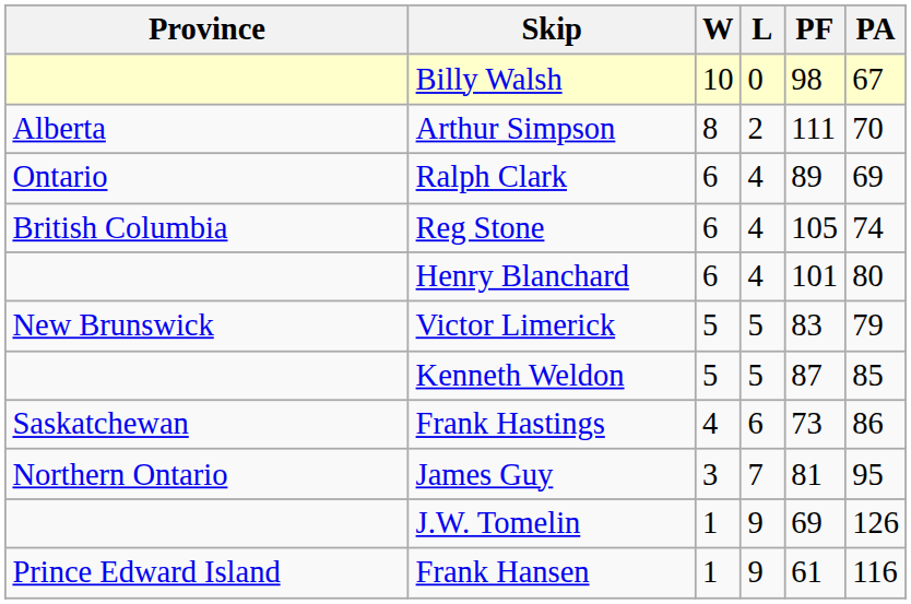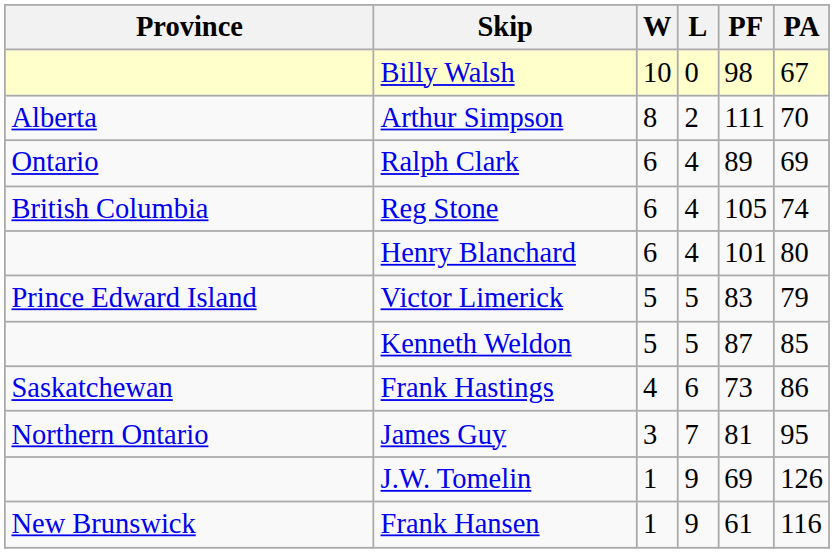 <table class="wikitable">
 <tr>
 <th bgcolor="#efefef" width="200">Province</th>
 <th bgcolor="#efefef" width="140">Skip</th>
 <th bgcolor="#efefef" width="15">W</th>
 <th bgcolor="#efefef" width="15">L</th>
 <th bgcolor="#efefef" width="15">PF</th>
 <th bgcolor="#efefef" width="15">PA</th>
 </tr>
 <tr bgcolor=#ffffcc>
 <td></td>
 <td><a href='#'>Billy Walsh</a></td>
 <td>10</td>
 <td>0</td>
 <td>98</td>
 <td>67</td>
 </tr>
 <tr>
 <td><a href='#'>Alberta</a></td>
 <td><a href='#'>Arthur Simpson</a></td>
 <td>8</td>
 <td>2</td>
 <td>111</td>
 <td>70</td>
 </tr>
 <tr>
 <td><a href='#'>Ontario</a></td>
 <td><a href='#'>Ralph Clark</a></td>
 <td>6</td>
 <td>4</td>
 <td>89</td>
 <td>69</td>
 </tr>
 <tr>
 <td><a href='#'>British Columbia</a></td>
 <td><a href='#'>Reg Stone</a></td>
 <td>6</td>
 <td>4</td>
 <td>105</td>
 <td>74</td>
 </tr>
 <tr>
 <td></td>
 <td><a href='#'>Henry Blanchard</a></td>
 <td>6</td>
 <td>4</td>
 <td>101</td>
 <td>80</td>
 </tr>
 <tr>
-<td><a href='#'>New Brunswick</a></td>
+<td><a href='#'>Prince Edward Island</a></td>
 <td><a href='#'>Victor Limerick</a></td>
 <td>5</td>
 <td>5</td>
 <td>83</td>
 <td>79</td>
 </tr>
 <tr>
 <td></td>
 <td><a href='#'>Kenneth Weldon</a></td>
 <td>5</td>
 <td>5</td>
 <td>87</td>
 <td>85</td>
 </tr>
 <tr>
 <td><a href='#'>Saskatchewan</a></td>
 <td><a href='#'>Frank Hastings</a></td>
 <td>4</td>
 <td>6</td>
 <td>73</td>
 <td>86</td>
 </tr>
 <tr>
 <td><a href='#'>Northern Ontario</a></td>
 <td><a href='#'>James Guy</a></td>
 <td>3</td>
 <td>7</td>
 <td>81</td>
 <td>95</td>
 </tr>
 <tr>
 <td></td>
 <td><a href='#'>J.W. Tomelin</a></td>
 <td>1</td>
 <td>9</td>
 <td>69</td>
 <td>126</td>
 </tr>
 <tr>
-<td><a href='#'>Prince Edward Island</a></td>
+<td><a href='#'>New Brunswick</a></td>
 <td><a href='#'>Frank Hansen</a></td>
 <td>1</td>
 <td>9</td>
 <td>61</td>
 <td>116</td>
 </tr>
 </table>
